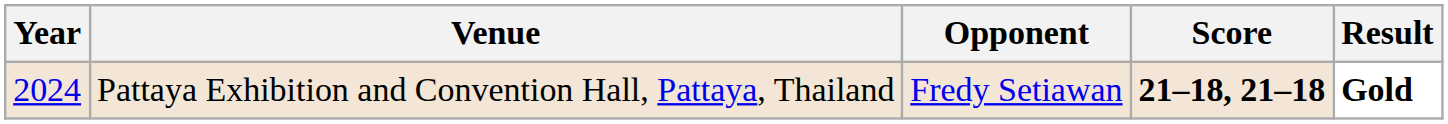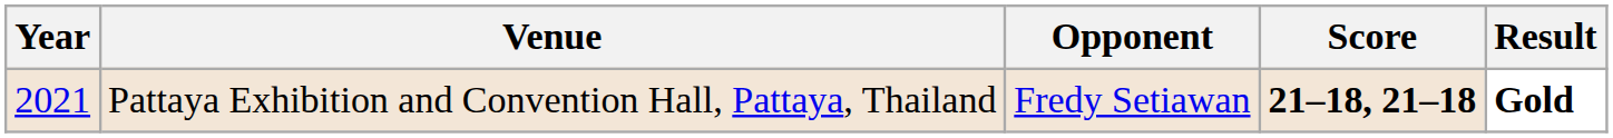 <table class="sortable wikitable" style="font-size: 90%;">
 <tr>
 <th>Year</th>
 <th>Venue</th>
 <th>Opponent</th>
 <th>Score</th>
 <th>Result</th>
 </tr>
 <tr style="background:#F3E6D7">
-<td align="center"><a href='#'>2024</a></td>
+<td align="center"><a href='#'>2021</a></td>
 <td align="left">Pattaya Exhibition and Convention Hall, <a href='#'>Pattaya</a>, Thailand</td>
 <td align="left"> <a href='#'>Fredy Setiawan</a></td>
 <td align="left"><strong>21–18, 21–18</strong></td>
 <td style="text-align:left; background:white"> <strong>Gold</strong></td>
 </tr>
 </table>
